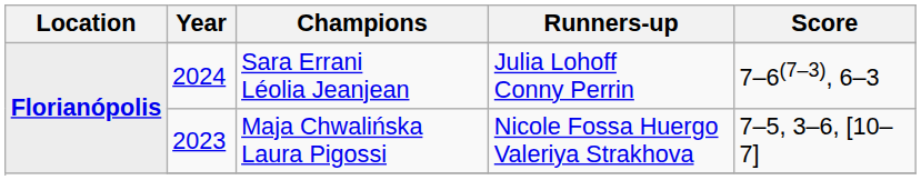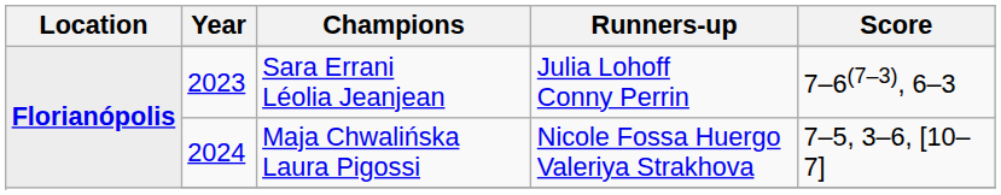 <table class="wikitable">
 <tr>
 <th style="width:100px">Location</th>
 <th style="width:40px">Year</th>
 <th style="width:200px">Champions</th>
 <th style="width:200px">Runners-up</th>
 <th style="width:150px" class="unsortable">Score</th>
 </tr>
 <tr>
 <th rowspan="8" style="background:#ededed"><a href='#'>Florianópolis</a></th>
 </tr>
 <tr>
-<td><a href='#'>2024</a></td>
+<td><a href='#'>2023</a></td>
 <td> <a href='#'>Sara Errani</a> <br>  <a href='#'>Léolia Jeanjean</a></td>
 <td> <a href='#'>Julia Lohoff</a> <br>  <a href='#'>Conny Perrin</a></td>
 <td>7–6<sup>(7–3)</sup>, 6–3</td>
 </tr>
 <tr>
-<td><a href='#'>2023</a></td>
+<td><a href='#'>2024</a></td>
 <td> <a href='#'>Maja Chwalińska</a> <br>  <a href='#'>Laura Pigossi</a></td>
 <td> <a href='#'>Nicole Fossa Huergo</a> <br>  <a href='#'>Valeriya Strakhova</a></td>
 <td>7–5, 3–6, [10–7]</td>
 </tr>
 <tr>
 </tr>
 </table>
